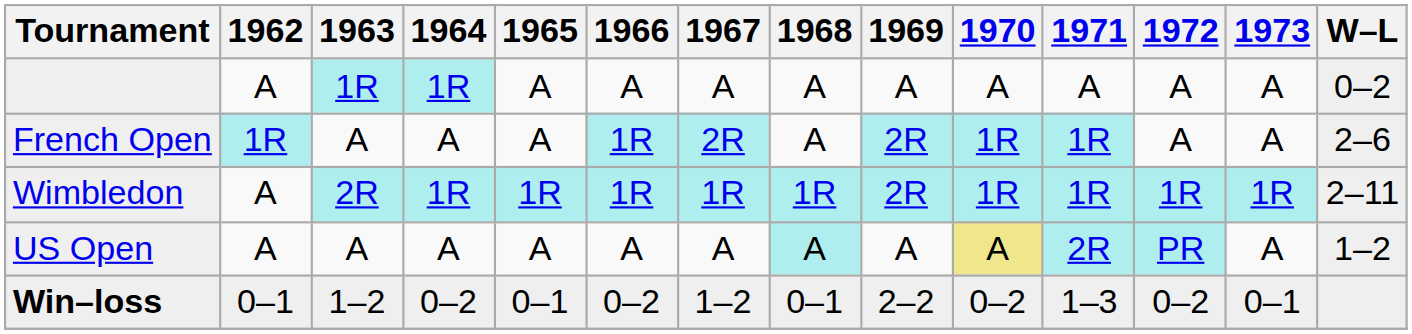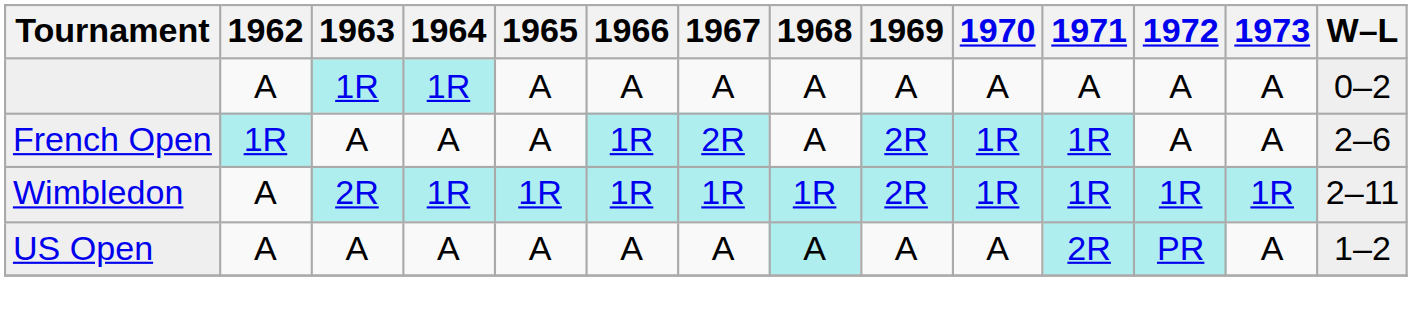 <table class="wikitable">
 <tr>
 <th>Tournament</th>
 <th>1962</th>
 <th>1963</th>
 <th>1964</th>
 <th>1965</th>
 <th>1966</th>
 <th>1967</th>
 <th>1968</th>
 <th>1969</th>
 <th><a href='#'>1970</a></th>
 <th><a href='#'>1971</a></th>
 <th><a href='#'>1972</a></th>
 <th><a href='#'>1973</a></th>
 <th>W–L</th>
 </tr>
 <tr>
 <td style="background:#EFEFEF;"></td>
 <td align="center">A</td>
 <td align="center"  style="background:#afeeee;"><a href='#'>1R</a></td>
 <td align="center"  style="background:#afeeee;"><a href='#'>1R</a></td>
 <td align="center">A</td>
 <td align="center">A</td>
 <td align="center">A</td>
 <td align="center">A</td>
 <td align="center">A</td>
 <td align="center">A</td>
 <td align="center">A</td>
 <td align="center">A</td>
 <td align="center">A</td>
 <td align="center"  style="background:#EFEFEF;">0–2</td>
 </tr>
 <tr>
 <td style="background:#EFEFEF;"><a href='#'>French Open</a></td>
 <td align="center"  style="background:#afeeee;"><a href='#'>1R</a></td>
 <td align="center">A</td>
 <td align="center">A</td>
 <td align="center">A</td>
 <td align="center"  style="background:#afeeee;"><a href='#'>1R</a></td>
 <td align="center"  style="background:#afeeee;"><a href='#'>2R</a></td>
 <td align="center">A</td>
 <td align="center"  style="background:#afeeee;"><a href='#'>2R</a></td>
 <td align="center"  style="background:#afeeee;"><a href='#'>1R</a></td>
 <td align="center"  style="background:#afeeee;"><a href='#'>1R</a></td>
 <td align="center">A</td>
 <td align="center">A</td>
 <td align="center"  style="background:#EFEFEF;">2–6</td>
 </tr>
 <tr>
 <td style="background:#EFEFEF;"><a href='#'>Wimbledon</a></td>
 <td align="center">A</td>
 <td align="center"  style="background:#afeeee;"><a href='#'>2R</a></td>
 <td align="center"  style="background:#afeeee;"><a href='#'>1R</a></td>
 <td align="center"  style="background:#afeeee;"><a href='#'>1R</a></td>
 <td align="center"  style="background:#afeeee;"><a href='#'>1R</a></td>
 <td align="center"  style="background:#afeeee;"><a href='#'>1R</a></td>
 <td align="center"  style="background:#afeeee;"><a href='#'>1R</a></td>
 <td align="center"  style="background:#afeeee;"><a href='#'>2R</a></td>
 <td align="center"  style="background:#afeeee;"><a href='#'>1R</a></td>
 <td align="center"  style="background:#afeeee;"><a href='#'>1R</a></td>
 <td align="center"  style="background:#afeeee;"><a href='#'>1R</a></td>
 <td align="center"  style="background:#afeeee;"><a href='#'>1R</a></td>
 <td align="center"  style="background:#EFEFEF;">2–11</td>
 </tr>
 <tr>
 <td style="background:#EFEFEF;"><a href='#'>US Open</a></td>
 <td align="center">A</td>
 <td align="center">A</td>
 <td align="center">A</td>
 <td align="center">A</td>
 <td align="center">A</td>
 <td align="center">A</td>
 <td align="center" style="background: paleturquoise;">A</td>
 <td align="center">A</td>
-<td align="center" style="background: khaki;">A</td>
+<td align="center">A</td>
 <td align="center"  style="background:#afeeee;"><a href='#'>2R</a></td>
 <td align="center" style="background:#afeeee;"><a href='#'>PR</a></td>
 <td align="center">A</td>
 <td align="center"  style="background:#EFEFEF;">1–2</td>
 </tr>
 <tr>
-<td style="background:#EFEFEF;"><strong>Win–loss</strong></td>
-<td align="center" style="background:#EFEFEF;">0–1</td>
-<td align="center" style="background:#EFEFEF;">1–2</td>
-<td align="center" style="background:#EFEFEF;">0–2</td>
-<td align="center" style="background:#EFEFEF;">0–1</td>
-<td align="center" style="background:#EFEFEF;">0–2</td>
-<td align="center" style="background:#EFEFEF;">1–2</td>
-<td align="center" style="background:#EFEFEF;">0–1</td>
-<td align="center" style="background:#EFEFEF;">2–2</td>
-<td align="center" style="background:#EFEFEF;">0–2</td>
-<td align="center" style="background:#EFEFEF;">1–3</td>
-<td align="center" style="background:#EFEFEF;">0–2</td>
-<td align="center" style="background:#EFEFEF;">0–1</td>
-<td align="center" style="background:#EFEFEF;"></td>
-</tr>
-<tr>
 </tr>
 </table>
